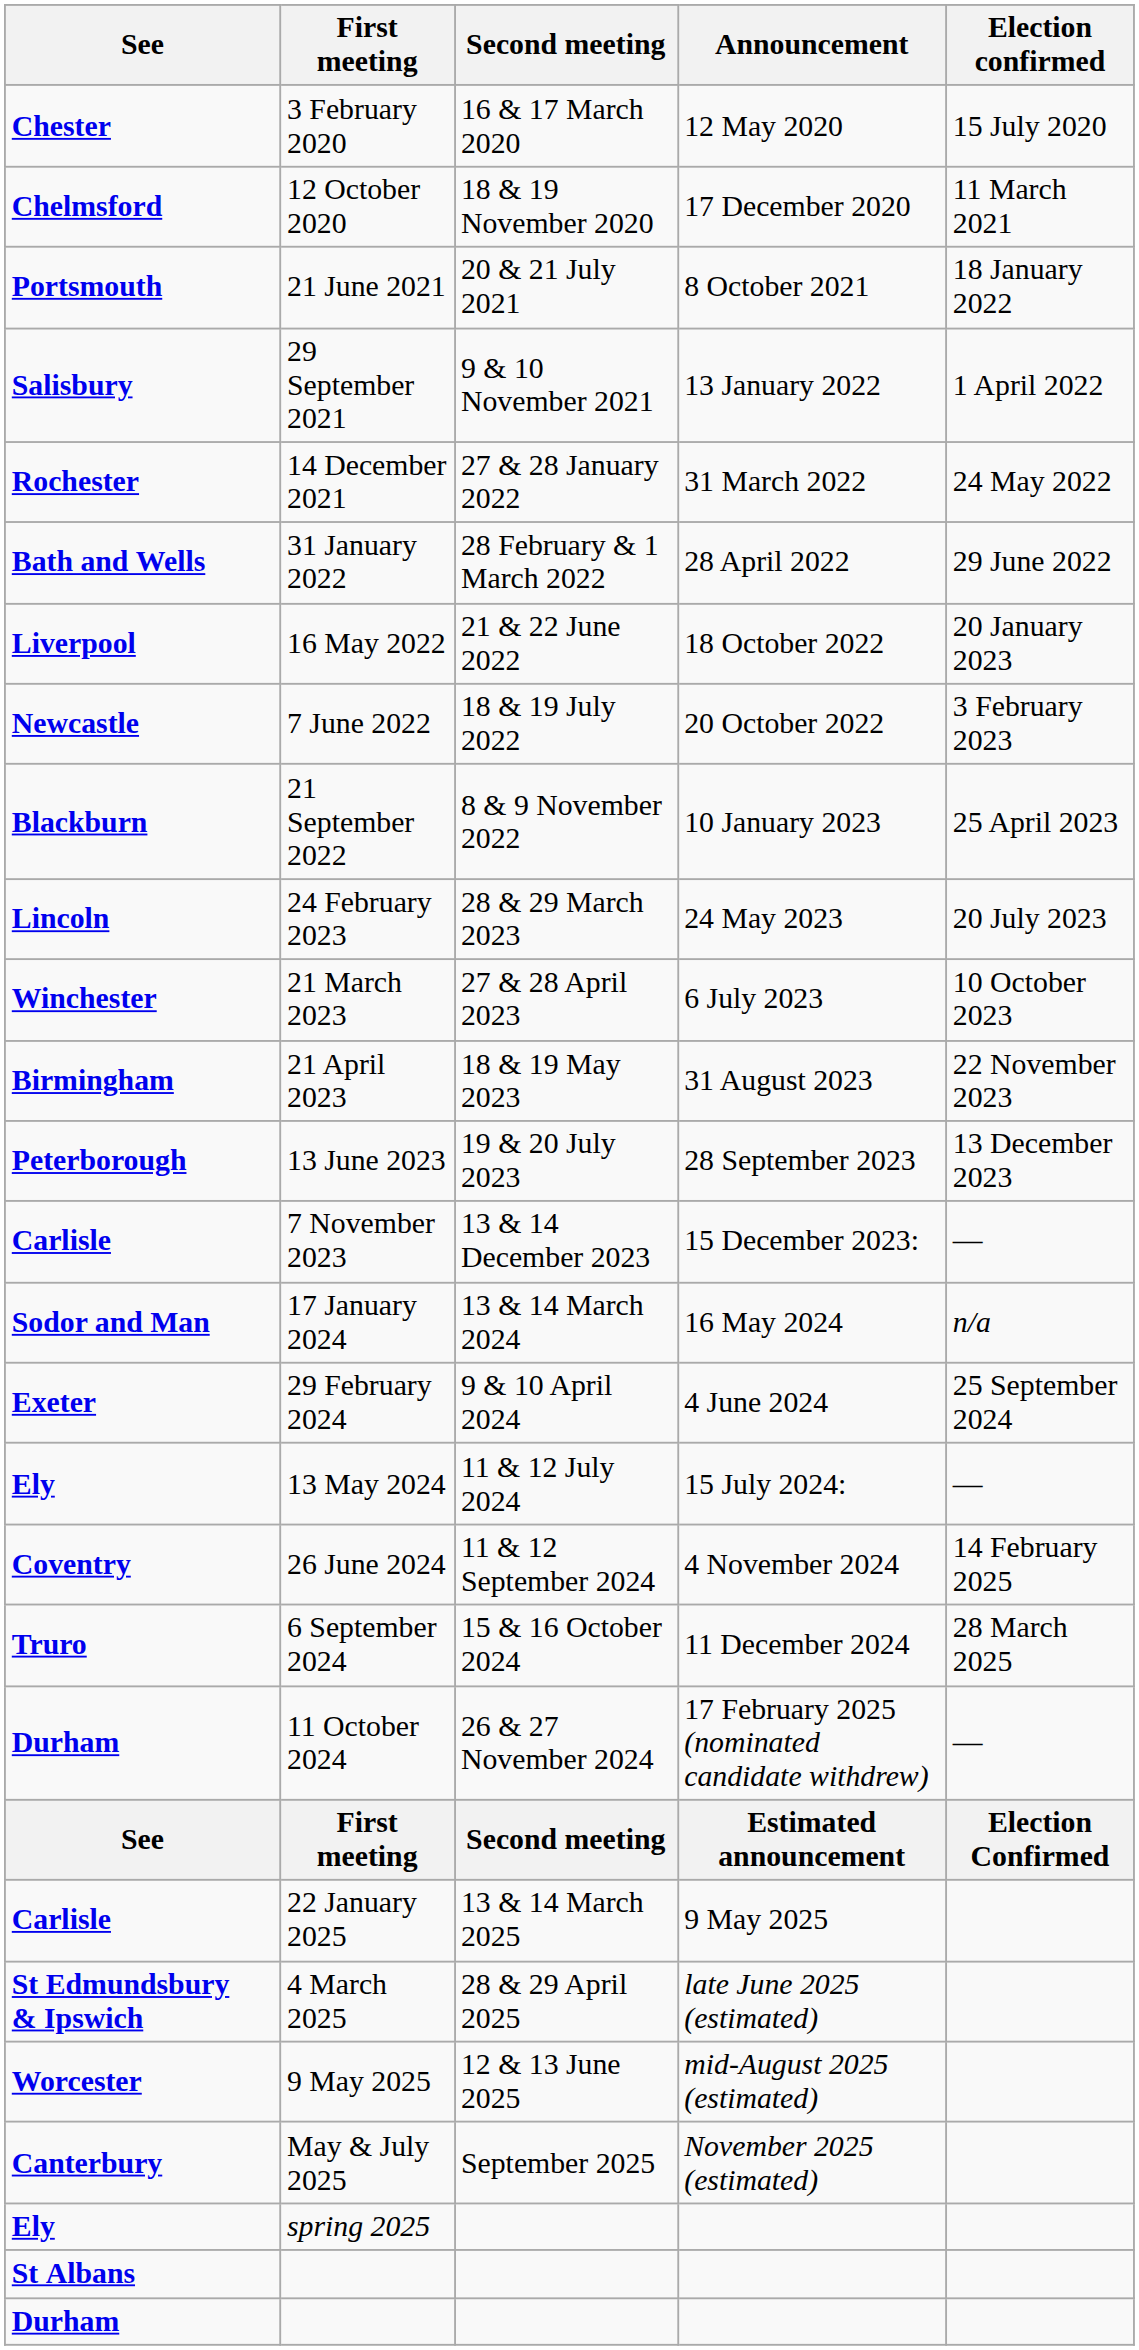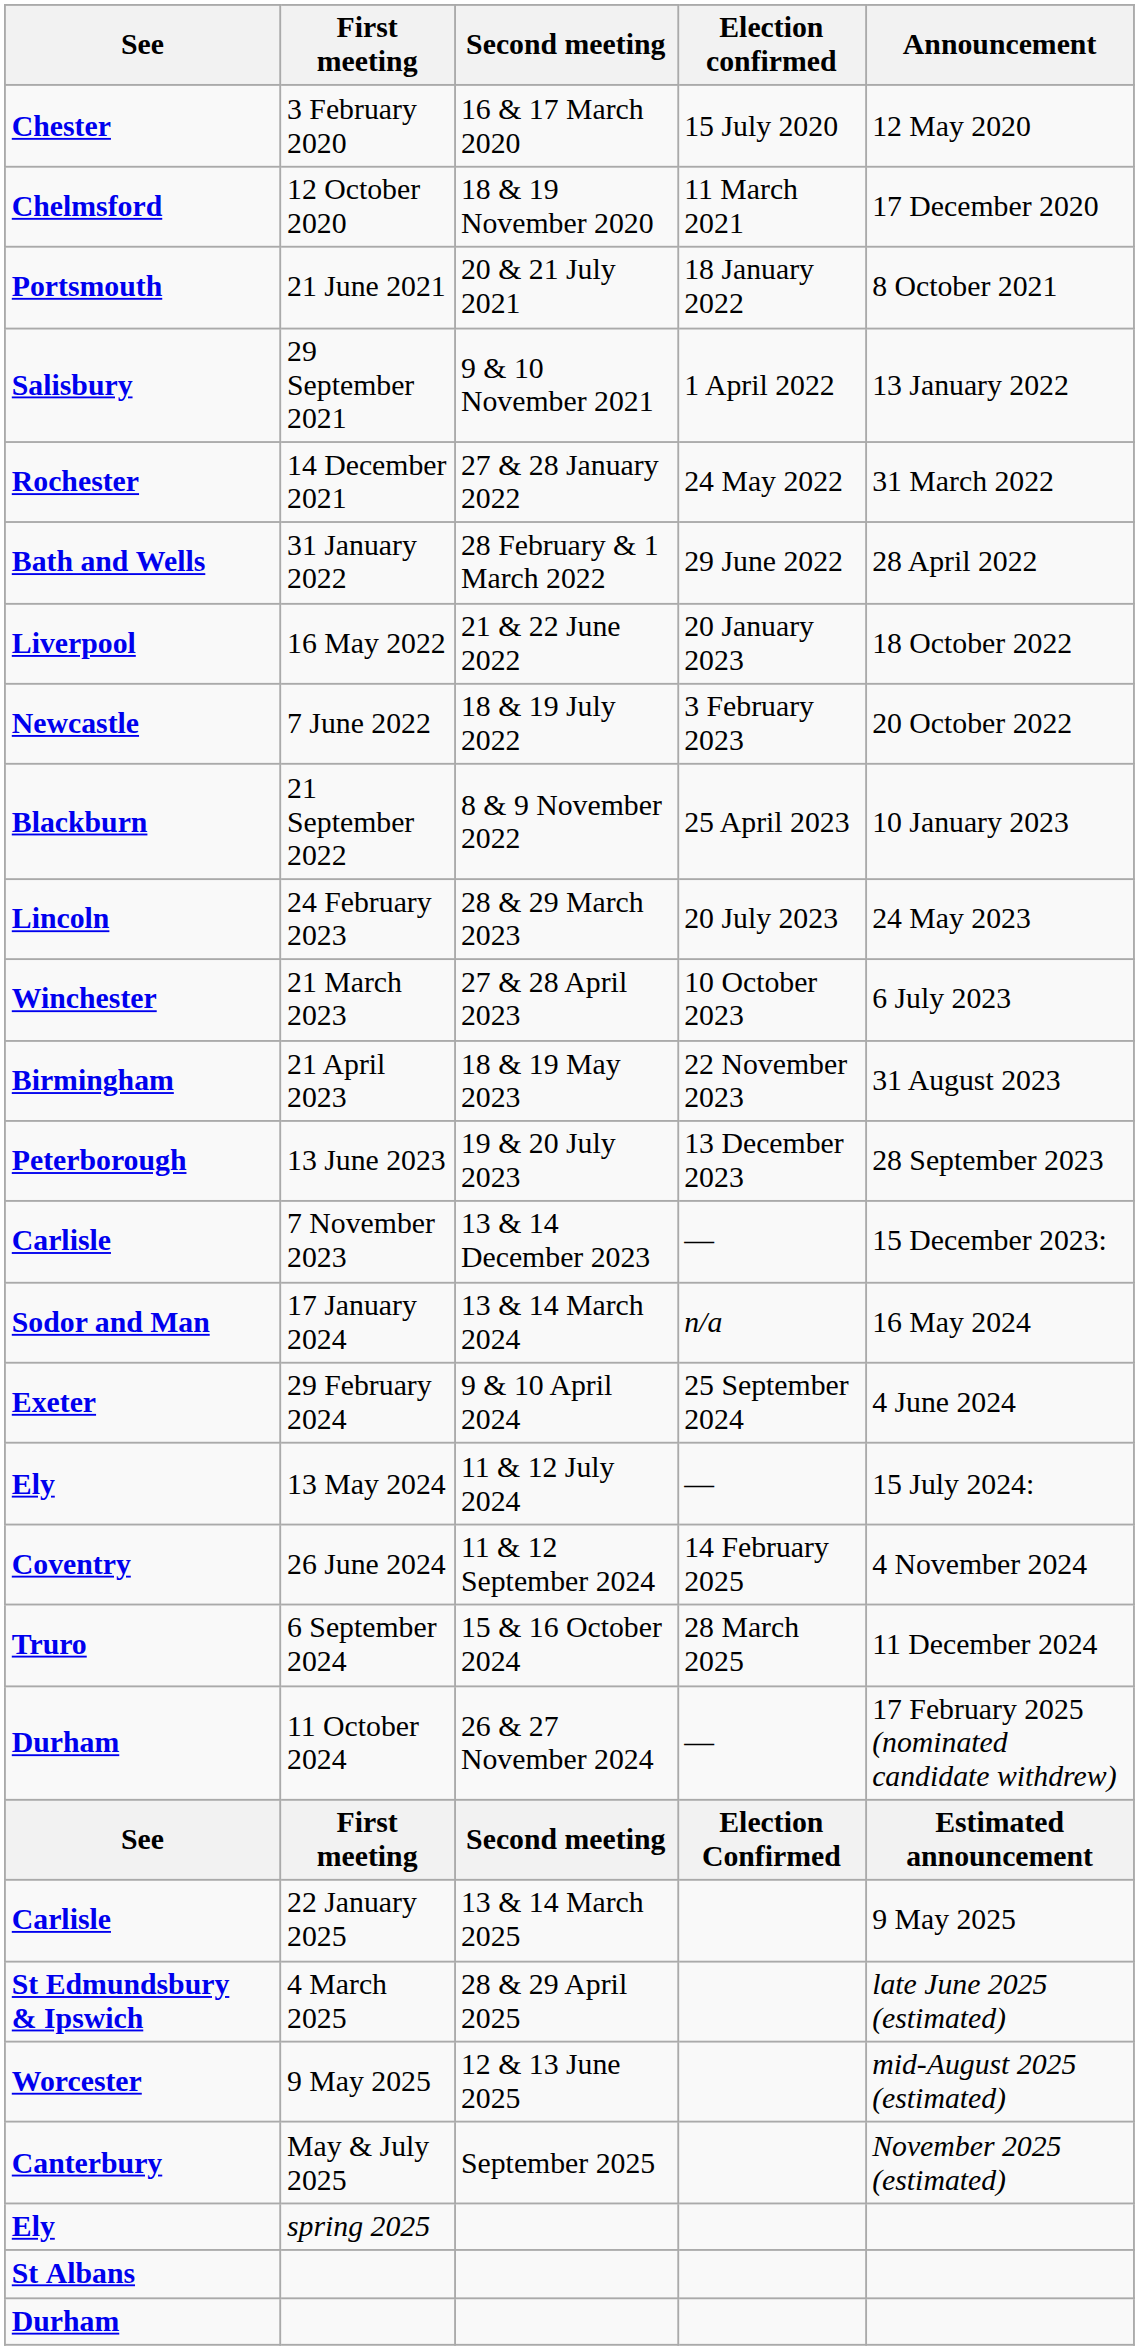 <table class="wikitable">
 <tr>
 <th>See</th>
 <th>First meeting</th>
 <th>Second meeting</th>
+<th>Election confirmed</th>
 <th>Announcement</th>
-<th>Election confirmed</th>
 </tr>
 <tr>
 <td><strong><a href='#'>Chester</a></strong></td>
 <td>3 February 2020</td>
 <td>16 & 17 March 2020</td>
+<td>15 July 2020</td>
 <td>12 May 2020</td>
-<td>15 July 2020</td>
 </tr>
 <tr>
 <td><strong><a href='#'>Chelmsford</a></strong></td>
 <td>12 October 2020</td>
 <td>18 & 19 November 2020</td>
+<td>11 March 2021</td>
 <td>17 December 2020</td>
-<td>11 March 2021</td>
 </tr>
 <tr>
 <td><strong><a href='#'>Portsmouth</a></strong></td>
 <td>21 June 2021</td>
 <td>20 & 21 July 2021</td>
+<td>18 January 2022</td>
 <td>8 October 2021</td>
-<td>18 January 2022</td>
 </tr>
 <tr>
 <td><strong><a href='#'>Salisbury</a></strong></td>
 <td>29 September 2021</td>
 <td>9 & 10 November 2021</td>
+<td>1 April 2022</td>
 <td>13 January 2022</td>
-<td>1 April 2022</td>
 </tr>
 <tr>
 <td><strong><a href='#'>Rochester</a></strong></td>
 <td>14 December 2021</td>
 <td>27 & 28 January 2022</td>
+<td>24 May 2022</td>
 <td>31 March 2022</td>
-<td>24 May 2022</td>
 </tr>
 <tr>
 <td><strong><a href='#'>Bath and Wells</a></strong></td>
 <td>31 January 2022</td>
 <td>28 February & 1 March 2022</td>
+<td>29 June 2022</td>
 <td>28 April 2022</td>
-<td>29 June 2022</td>
 </tr>
 <tr>
 <td><strong><a href='#'>Liverpool</a></strong></td>
 <td>16 May 2022</td>
 <td>21 & 22 June 2022</td>
+<td>20 January 2023</td>
 <td>18 October 2022</td>
-<td>20 January 2023</td>
 </tr>
 <tr>
 <td><strong><a href='#'>Newcastle</a></strong></td>
 <td>7 June 2022</td>
 <td>18 & 19 July 2022</td>
+<td>3 February 2023</td>
 <td>20 October 2022</td>
-<td>3 February 2023</td>
 </tr>
 <tr>
 <td><strong><a href='#'>Blackburn</a></strong></td>
 <td>21 September 2022</td>
 <td>8 & 9 November 2022</td>
+<td>25 April 2023</td>
 <td>10 January 2023</td>
-<td>25 April 2023</td>
 </tr>
 <tr>
 <td><strong><a href='#'>Lincoln</a></strong></td>
 <td>24 February 2023</td>
 <td>28 & 29 March 2023</td>
+<td>20 July 2023</td>
 <td>24 May 2023</td>
-<td>20 July 2023</td>
 </tr>
 <tr>
 <td><strong><a href='#'>Winchester</a></strong></td>
 <td>21 March 2023</td>
 <td>27 & 28 April 2023</td>
+<td>10 October 2023</td>
 <td>6 July 2023</td>
-<td>10 October 2023</td>
 </tr>
 <tr>
 <td><strong><a href='#'>Birmingham</a></strong></td>
 <td>21 April 2023</td>
 <td>18 & 19 May 2023</td>
+<td>22 November 2023</td>
 <td>31 August 2023</td>
-<td>22 November 2023</td>
 </tr>
 <tr>
 <td><strong><a href='#'>Peterborough</a></strong></td>
 <td>13 June 2023</td>
 <td>19 & 20 July 2023</td>
+<td>13 December 2023</td>
 <td>28 September 2023</td>
-<td>13 December 2023</td>
 </tr>
 <tr>
 <td><strong><a href='#'>Carlisle</a></strong></td>
 <td>7 November 2023</td>
 <td>13 & 14 December 2023</td>
+<td>—</td>
 <td>15 December 2023:<br></td>
-<td>—</td>
 </tr>
 <tr>
 <td><strong><a href='#'>Sodor and Man</a></strong></td>
 <td>17 January 2024</td>
 <td>13 & 14 March 2024</td>
+<td><em>n/a</em></td>
 <td>16 May 2024</td>
-<td><em>n/a</em></td>
 </tr>
 <tr>
 <td><strong><a href='#'>Exeter</a></strong></td>
 <td>29 February 2024</td>
 <td>9 & 10 April 2024</td>
+<td>25 September 2024</td>
 <td>4 June 2024</td>
-<td>25 September 2024</td>
 </tr>
 <tr>
 <td><strong><a href='#'>Ely</a></strong></td>
 <td>13 May 2024</td>
 <td>11 & 12 July 2024</td>
+<td>—</td>
 <td>15 July 2024:<br></td>
-<td>—</td>
 </tr>
 <tr>
 <td><strong><a href='#'>Coventry</a></strong></td>
 <td>26 June 2024</td>
 <td>11 & 12 September 2024</td>
+<td>14 February 2025</td>
 <td>4 November 2024</td>
-<td>14 February 2025</td>
 </tr>
 <tr>
 <td><strong><a href='#'>Truro</a></strong></td>
 <td>6 September 2024</td>
 <td>15 & 16 October 2024</td>
+<td>28 March 2025</td>
 <td>11 December 2024</td>
-<td>28 March 2025</td>
 </tr>
 <tr>
 <td><strong><a href='#'>Durham</a></strong></td>
 <td>11 October 2024</td>
 <td>26 & 27 November 2024</td>
+<td>—</td>
 <td>17 February 2025<br><em>(nominated candidate withdrew)</em></td>
-<td>—</td>
 </tr>
 <tr>
 <th>See</th>
 <th>First meeting</th>
 <th>Second meeting</th>
+<th>Election Confirmed</th>
 <th>Estimated announcement</th>
-<th>Election Confirmed</th>
 </tr>
 <tr>
 <td><strong><a href='#'>Carlisle</a></strong></td>
 <td>22 January 2025</td>
 <td>13 & 14 March 2025</td>
+<td></td>
 <td>9 May 2025</td>
-<td></td>
 </tr>
 <tr>
 <td><strong><a href='#'>St Edmundsbury & Ipswich</a></strong></td>
 <td>4 March 2025</td>
 <td>28 & 29 April 2025</td>
+<td></td>
 <td><em>late June 2025 (estimated)</em></td>
-<td></td>
 </tr>
 <tr>
 <td><strong><a href='#'>Worcester</a></strong></td>
 <td>9 May 2025</td>
 <td>12 & 13 June 2025</td>
+<td></td>
 <td><em>mid-August 2025 (estimated)</em></td>
-<td></td>
 </tr>
 <tr>
 <td><strong><a href='#'>Canterbury</a></strong></td>
 <td>May & July 2025</td>
 <td>September 2025</td>
+<td></td>
 <td><em>November 2025 (estimated)</em></td>
-<td></td>
 </tr>
 <tr>
 <td><strong><a href='#'>Ely</a></strong></td>
 <td><em>spring 2025</em></td>
 <td></td>
 <td></td>
 <td></td>
 </tr>
 <tr>
 <td><strong><a href='#'>St Albans</a></strong></td>
 <td></td>
 <td></td>
 <td></td>
 <td></td>
 </tr>
 <tr>
 <td><strong><a href='#'>Durham</a></strong></td>
 <td></td>
 <td></td>
 <td></td>
 <td></td>
 </tr>
 </table>
